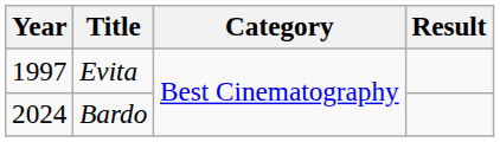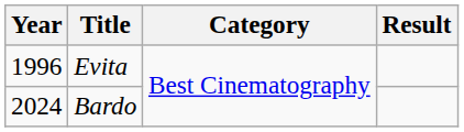 <table class="wikitable">
 <tr>
 <th>Year</th>
 <th>Title</th>
 <th>Category</th>
 <th>Result</th>
 </tr>
 <tr>
-<td>1997</td>
+<td>1996</td>
 <td><em>Evita</em></td>
 <td rowspan=2><a href='#'>Best Cinematography</a></td>
 <td></td>
 </tr>
 <tr>
 <td>2024</td>
 <td><em>Bardo</em></td>
 <td></td>
 </tr>
 </table>
